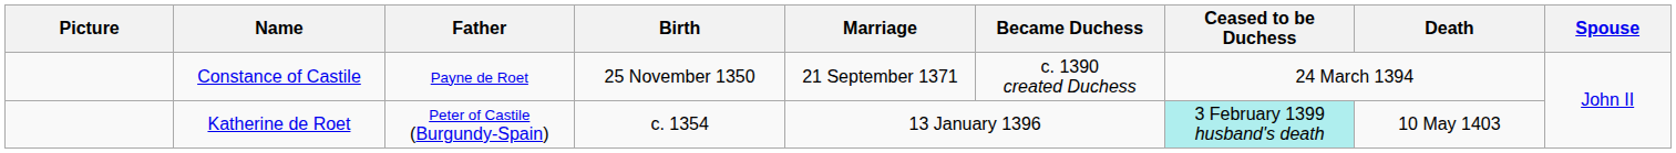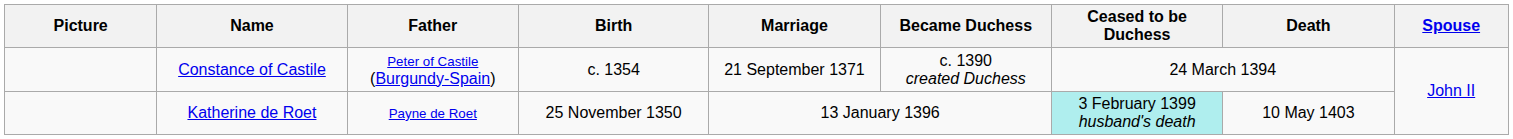 <table width=95% class="wikitable">
 <tr>
 <th width = "8%">Picture</th>
 <th width = "10%">Name</th>
 <th width = "9%">Father</th>
 <th width = "10%">Birth</th>
 <th width = "9%">Marriage</th>
 <th width = "9%">Became Duchess</th>
 <th width = "9%">Ceased to be Duchess</th>
 <th width = "9%">Death</th>
 <th width = "6%"><a href='#'>Spouse</a></th>
 </tr>
 <tr>
 <td align="center"></td>
 <td align="center"><a href='#'>Constance of Castile</a></td>
-<td align="center"><small><a href='#'>Payne de Roet</a></small></td>
-<td align="center">25 November 1350</td>
+<td align="center"><small><a href='#'>Peter of Castile</a></small><br> (<a href='#'>Burgundy-Spain</a>)</td>
+<td align="center">c. 1354</td>
 <td align="center">21 September 1371</td>
 <td align="center">c. 1390<br><em>created Duchess</em></td>
 <td align="center" colspan="2">24 March 1394</td>
 <td align="center" rowspan="2"><a href='#'>John II</a></td>
 </tr>
 <tr>
 <td align="center"></td>
 <td align="center"><a href='#'>Katherine de Roet</a></td>
-<td align="center"><small><a href='#'>Peter of Castile</a></small><br> (<a href='#'>Burgundy-Spain</a>)</td>
-<td align="center">c. 1354</td>
+<td align="center"><small><a href='#'>Payne de Roet</a></small></td>
+<td align="center">25 November 1350</td>
 <td align="center" colspan="2">13 January 1396</td>
 <td align="center" style="background: paleturquoise;">3 February 1399<br><em>husband's death</em></td>
 <td align="center">10 May 1403</td>
 </tr>
 <tr>
 </tr>
 </table>
